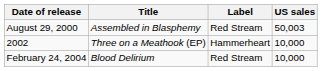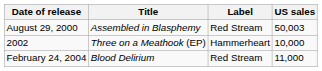 <table class="wikitable">
 <tr>
 <th>Date of release</th>
 <th>Title</th>
 <th>Label</th>
 <th>US sales</th>
 </tr>
 <tr>
 <td>August 29, 2000</td>
 <td><em>Assembled in Blasphemy</em></td>
 <td>Red Stream</td>
 <td>50,003</td>
 </tr>
 <tr>
 <td>2002</td>
 <td><em>Three on a Meathook</em> (EP)</td>
 <td>Hammerheart</td>
 <td>10,000</td>
 </tr>
 <tr>
 <td>February 24, 2004</td>
 <td><em>Blood Delirium</em></td>
 <td>Red Stream</td>
-<td>10,000</td>
+<td>11,000</td>
 </tr>
 </table>
